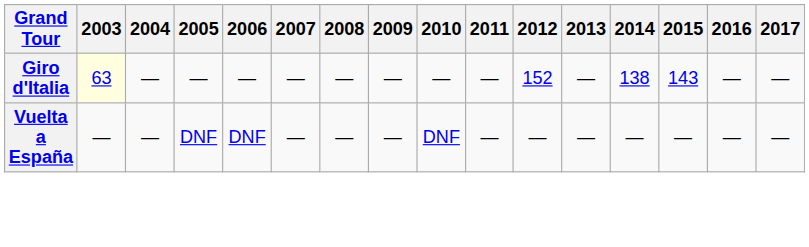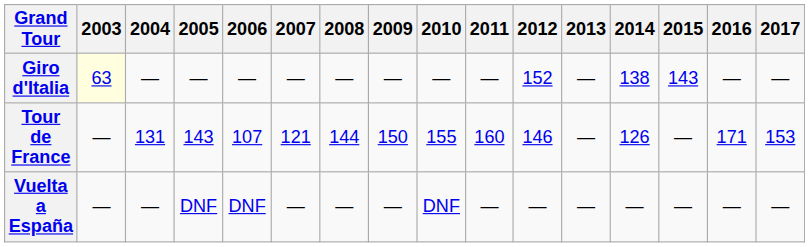 <table class="wikitable plainrowheaders">
 <tr>
 <th scope="col"><a href='#'>Grand Tour</a></th>
 <th scope="col">2003</th>
 <th scope="col">2004</th>
 <th scope="col">2005</th>
 <th scope="col">2006</th>
 <th scope="col">2007</th>
 <th scope="col">2008</th>
 <th scope="col">2009</th>
 <th scope="col">2010</th>
 <th scope="col">2011</th>
 <th scope="col">2012</th>
 <th scope="col">2013</th>
 <th scope="col">2014</th>
 <th scope="col">2015</th>
 <th scope="col">2016</th>
 <th scope="col">2017</th>
 </tr>
 <tr style="text-align:center;">
 <th scope="row"> <a href='#'>Giro d'Italia</a></th>
 <td style="background: lightyellow;"><a href='#'>63</a></td>
 <td>—</td>
 <td>—</td>
 <td>—</td>
 <td>—</td>
 <td>—</td>
 <td>—</td>
 <td>—</td>
 <td>—</td>
 <td><a href='#'>152</a></td>
 <td>—</td>
 <td><a href='#'>138</a></td>
 <td><a href='#'>143</a></td>
 <td>—</td>
 <td>—</td>
 </tr>
 <tr style="text-align:center;">
+<th scope="row"> <a href='#'>Tour de France</a></th>
+<td>—</td>
+<td><a href='#'>131</a></td>
+<td><a href='#'>143</a></td>
+<td><a href='#'>107</a></td>
+<td><a href='#'>121</a></td>
+<td><a href='#'>144</a></td>
+<td><a href='#'>150</a></td>
+<td><a href='#'>155</a></td>
+<td><a href='#'>160</a></td>
+<td><a href='#'>146</a></td>
+<td>—</td>
+<td><a href='#'>126</a></td>
+<td>—</td>
+<td><a href='#'>171</a></td>
+<td><a href='#'>153</a></td>
+</tr>
+<tr style="text-align:center;">
 <th scope="row"> <a href='#'>Vuelta a España</a></th>
 <td>—</td>
 <td>—</td>
 <td><a href='#'>DNF</a></td>
 <td><a href='#'>DNF</a></td>
 <td>—</td>
 <td>—</td>
 <td>—</td>
 <td><a href='#'>DNF</a></td>
 <td>—</td>
 <td>—</td>
 <td>—</td>
 <td>—</td>
 <td>—</td>
 <td>—</td>
 <td>—</td>
 </tr>
 </table>
